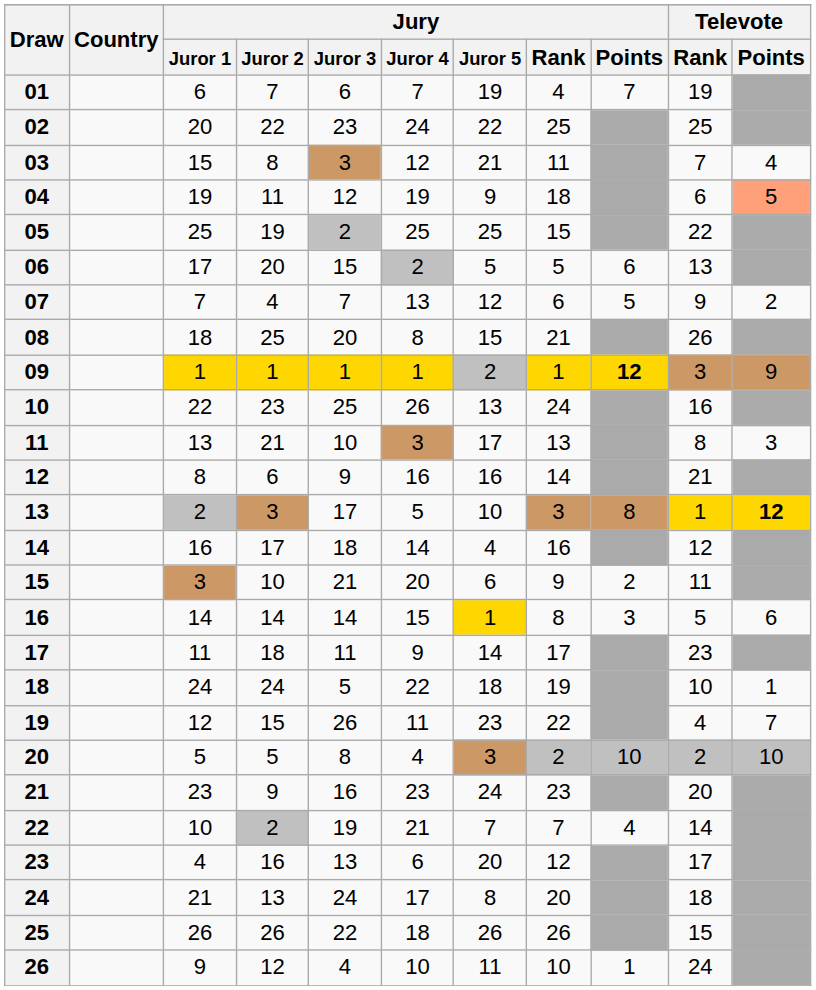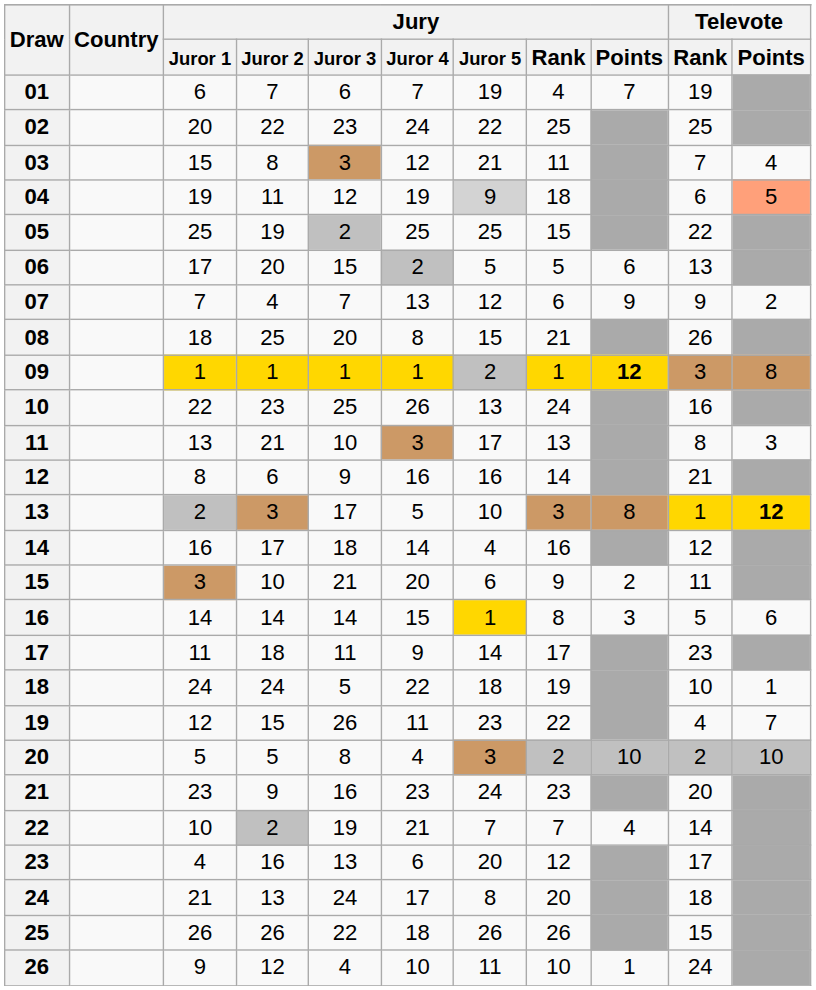 <table class="sortable wikitable collapsible plainrowheaders" style="text-align:center;">
 <tr>
 </tr>
 <tr>
 <th scope="col" rowspan="2">Draw</th>
 <th scope="col" rowspan="2">Country</th>
 <th scope="col" colspan="7">Jury</th>
 <th scope="col" colspan="2">Televote</th>
 </tr>
 <tr>
 <th scope="col"><small>Juror 1</small></th>
 <th scope="col"><small>Juror 2</small></th>
 <th scope="col"><small>Juror 3</small></th>
 <th scope="col"><small>Juror 4</small></th>
 <th scope="col"><small>Juror 5</small></th>
 <th scope="col">Rank</th>
 <th scope="col">Points</th>
 <th scope="col">Rank</th>
 <th scope="col">Points</th>
 </tr>
 <tr>
 <th scope="row" style="text-align:center;">01</th>
 <td style="text-align:left;"></td>
 <td>6</td>
 <td>7</td>
 <td>6</td>
 <td>7</td>
 <td>19</td>
 <td>4</td>
 <td>7</td>
 <td>19</td>
 <td style="background:#AAAAAA;"></td>
 </tr>
 <tr>
 <th scope="row" style="text-align:center;">02</th>
 <td style="text-align:left;"></td>
 <td>20</td>
 <td>22</td>
 <td>23</td>
 <td>24</td>
 <td>22</td>
 <td>25</td>
 <td style="background:#AAAAAA;"></td>
 <td>25</td>
 <td style="background:#AAAAAA;"></td>
 </tr>
 <tr>
 <th scope="row" style="text-align:center;">03</th>
 <td style="text-align:left;"></td>
 <td>15</td>
 <td>8</td>
 <td style="background:#CC9966;">3</td>
 <td>12</td>
 <td>21</td>
 <td>11</td>
 <td style="background:#AAAAAA;"></td>
 <td>7</td>
 <td>4</td>
 </tr>
 <tr>
 <th scope="row" style="text-align:center;">04</th>
 <td style="text-align:left;"></td>
 <td>19</td>
 <td>11</td>
 <td>12</td>
 <td>19</td>
-<td>9</td>
+<td style="background: lightgrey;">9</td>
 <td>18</td>
 <td style="background:#AAAAAA;"></td>
 <td>6</td>
 <td style="background: lightsalmon;">5</td>
 </tr>
 <tr>
 <th scope="row" style="text-align:center;">05</th>
 <td style="text-align:left;"></td>
 <td>25</td>
 <td>19</td>
 <td style="background:silver;">2</td>
 <td>25</td>
 <td>25</td>
 <td>15</td>
 <td style="background:#AAAAAA;"></td>
 <td>22</td>
 <td style="background:#AAAAAA;"></td>
 </tr>
 <tr>
 <th scope="row" style="text-align:center;">06</th>
 <td style="text-align:left;"></td>
 <td>17</td>
 <td>20</td>
 <td>15</td>
 <td style="background:silver;">2</td>
 <td>5</td>
 <td>5</td>
 <td>6</td>
 <td>13</td>
 <td style="background:#AAAAAA;"></td>
 </tr>
 <tr>
 <th scope="row" style="text-align:center;">07</th>
 <td style="text-align:left;"></td>
 <td>7</td>
 <td>4</td>
 <td>7</td>
 <td>13</td>
 <td>12</td>
 <td>6</td>
-<td>5</td>
+<td>9</td>
 <td>9</td>
 <td>2</td>
 </tr>
 <tr>
 <th scope="row" style="text-align:center;">08</th>
 <td style="text-align:left;"></td>
 <td>18</td>
 <td>25</td>
 <td>20</td>
 <td>8</td>
 <td>15</td>
 <td>21</td>
 <td style="background:#AAAAAA;"></td>
 <td>26</td>
 <td style="background:#AAAAAA;"></td>
 </tr>
 <tr>
 <th scope="row" style="text-align:center;">09</th>
 <td style="text-align:left;"></td>
 <td style="background:gold;">1</td>
 <td style="background:gold;">1</td>
 <td style="background:gold;">1</td>
 <td style="background:gold;">1</td>
 <td style="background:silver;">2</td>
 <td style="background:gold;">1</td>
 <td style="background:gold;"><strong>12</strong></td>
 <td style="background:#CC9966;">3</td>
-<td style="background:#CC9966;">9</td>
+<td style="background:#CC9966;">8</td>
 </tr>
 <tr>
 <th scope="row" style="text-align:center;">10</th>
 <td style="text-align:left;"></td>
 <td>22</td>
 <td>23</td>
 <td>25</td>
 <td>26</td>
 <td>13</td>
 <td>24</td>
 <td style="background:#AAAAAA;"></td>
 <td>16</td>
 <td style="background:#AAAAAA;"></td>
 </tr>
 <tr>
 <th scope="row" style="text-align:center;">11</th>
 <td style="text-align:left;"></td>
 <td>13</td>
 <td>21</td>
 <td>10</td>
 <td style="background:#CC9966;">3</td>
 <td>17</td>
 <td>13</td>
 <td style="background:#AAAAAA;"></td>
 <td>8</td>
 <td>3</td>
 </tr>
 <tr>
 <th scope="row" style="text-align:center;">12</th>
 <td style="text-align:left;"></td>
 <td>8</td>
 <td>6</td>
 <td>9</td>
 <td>16</td>
 <td>16</td>
 <td>14</td>
 <td style="background:#AAAAAA;"></td>
 <td>21</td>
 <td style="background:#AAAAAA;"></td>
 </tr>
 <tr>
 <th scope="row" style="text-align:center;">13</th>
 <td style="text-align:left;"></td>
 <td style="background:silver;">2</td>
 <td style="background:#CC9966;">3</td>
 <td>17</td>
 <td>5</td>
 <td>10</td>
 <td style="background:#CC9966;">3</td>
 <td style="background:#CC9966;">8</td>
 <td style="background:gold;">1</td>
 <td style="background:gold;"><strong>12</strong></td>
 </tr>
 <tr>
 <th scope="row" style="text-align:center;">14</th>
 <td style="text-align:left;"></td>
 <td>16</td>
 <td>17</td>
 <td>18</td>
 <td>14</td>
 <td>4</td>
 <td>16</td>
 <td style="background:#AAAAAA;"></td>
 <td>12</td>
 <td style="background:#AAAAAA;"></td>
 </tr>
 <tr>
 <th scope="row" style="text-align:center;">15</th>
 <td style="text-align:left;"></td>
 <td style="background:#CC9966;">3</td>
 <td>10</td>
 <td>21</td>
 <td>20</td>
 <td>6</td>
 <td>9</td>
 <td>2</td>
 <td>11</td>
 <td style="background:#AAAAAA;"></td>
 </tr>
 <tr>
 <th scope="row" style="text-align:center;">16</th>
 <td style="text-align:left;"></td>
 <td>14</td>
 <td>14</td>
 <td>14</td>
 <td>15</td>
 <td style="background:gold;">1</td>
 <td>8</td>
 <td>3</td>
 <td>5</td>
 <td>6</td>
 </tr>
 <tr>
 <th scope="row" style="text-align:center;">17</th>
 <td style="text-align:left;"></td>
 <td>11</td>
 <td>18</td>
 <td>11</td>
 <td>9</td>
 <td>14</td>
 <td>17</td>
 <td style="background:#AAAAAA;"></td>
 <td>23</td>
 <td style="background:#AAAAAA;"></td>
 </tr>
 <tr>
 <th scope="row" style="text-align:center;">18</th>
 <td style="text-align:left;"></td>
 <td>24</td>
 <td>24</td>
 <td>5</td>
 <td>22</td>
 <td>18</td>
 <td>19</td>
 <td style="background:#AAAAAA;"></td>
 <td>10</td>
 <td>1</td>
 </tr>
 <tr>
 <th scope="row" style="text-align:center;">19</th>
 <td style="text-align:left;"></td>
 <td>12</td>
 <td>15</td>
 <td>26</td>
 <td>11</td>
 <td>23</td>
 <td>22</td>
 <td style="background:#AAAAAA;"></td>
 <td>4</td>
 <td>7</td>
 </tr>
 <tr>
 <th scope="row" style="text-align:center;">20</th>
 <td style="text-align:left;"></td>
 <td>5</td>
 <td>5</td>
 <td>8</td>
 <td>4</td>
 <td style="background:#CC9966;">3</td>
 <td style="background:silver;">2</td>
 <td style="background:silver;">10</td>
 <td style="background:silver;">2</td>
 <td style="background:silver;">10</td>
 </tr>
 <tr>
 <th scope="row" style="text-align:center;">21</th>
 <td style="text-align:left;"></td>
 <td>23</td>
 <td>9</td>
 <td>16</td>
 <td>23</td>
 <td>24</td>
 <td>23</td>
 <td style="background:#AAAAAA;"></td>
 <td>20</td>
 <td style="background:#AAAAAA;"></td>
 </tr>
 <tr>
 <th scope="row" style="text-align:center;">22</th>
 <td style="text-align:left;"></td>
 <td>10</td>
 <td style="background:silver;">2</td>
 <td>19</td>
 <td>21</td>
 <td>7</td>
 <td>7</td>
 <td>4</td>
 <td>14</td>
 <td style="background:#AAAAAA;"></td>
 </tr>
 <tr>
 <th scope="row" style="text-align:center;">23</th>
 <td style="text-align:left;"></td>
 <td>4</td>
 <td>16</td>
 <td>13</td>
 <td>6</td>
 <td>20</td>
 <td>12</td>
 <td style="background:#AAAAAA;"></td>
 <td>17</td>
 <td style="background:#AAAAAA;"></td>
 </tr>
 <tr>
 <th scope="row" style="text-align:center;">24</th>
 <td style="text-align:left;"></td>
 <td>21</td>
 <td>13</td>
 <td>24</td>
 <td>17</td>
 <td>8</td>
 <td>20</td>
 <td style="background:#AAAAAA;"></td>
 <td>18</td>
 <td style="background:#AAAAAA;"></td>
 </tr>
 <tr>
 <th scope="row" style="text-align:center;">25</th>
 <td style="text-align:left;"></td>
 <td>26</td>
 <td>26</td>
 <td>22</td>
 <td>18</td>
 <td>26</td>
 <td>26</td>
 <td style="background:#AAAAAA;"></td>
 <td>15</td>
 <td style="background:#AAAAAA;"></td>
 </tr>
 <tr>
 <th scope="row" style="text-align:center;">26</th>
 <td style="text-align:left;"></td>
 <td>9</td>
 <td>12</td>
 <td>4</td>
 <td>10</td>
 <td>11</td>
 <td>10</td>
 <td>1</td>
 <td>24</td>
 <td style="background:#AAAAAA;"></td>
 </tr>
 </table>
